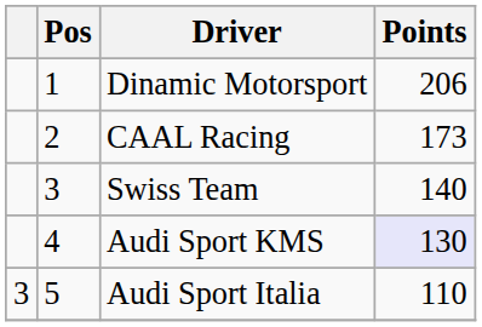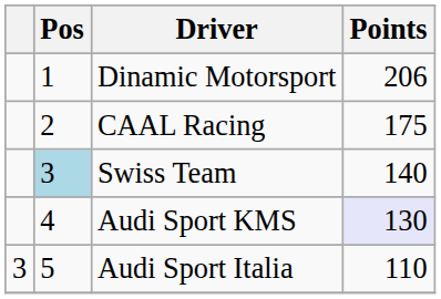 <table class="wikitable" style="font-size: 95%;">
 <tr>
 <th></th>
 <th>Pos</th>
 <th>Driver</th>
 <th>Points</th>
 </tr>
 <tr>
 <td align="left"></td>
 <td>1</td>
 <td> Dinamic Motorsport</td>
 <td align="right">206</td>
 </tr>
 <tr>
 <td align="left"></td>
 <td>2</td>
 <td> CAAL Racing</td>
-<td align="right">173</td>
+<td align="right">175</td>
 </tr>
 <tr>
 <td align="left"></td>
-<td>3</td>
+<td style="background: lightblue;">3</td>
 <td> Swiss Team</td>
 <td align="right">140</td>
 </tr>
 <tr>
 <td align="left"></td>
 <td>4</td>
 <td> Audi Sport KMS</td>
 <td align="right" style="background: lavender;">130</td>
 </tr>
 <tr>
 <td align="left"> 3</td>
 <td>5</td>
 <td> Audi Sport Italia</td>
 <td align="right">110</td>
 </tr>
 <tr>
 </tr>
 </table>
